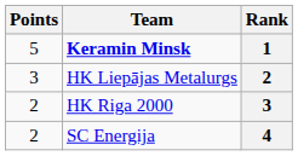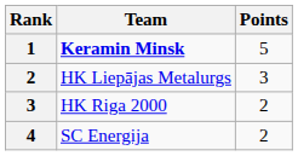 <table class="wikitable" style="text-align: center;">
 <tr>
+<th>Rank</th>
+<th>Team</th>
 <th>Points</th>
-<th>Team</th>
-<th>Rank</th>
 </tr>
 <tr>
+<th>1</th>
+<td style="text-align: left;"> <strong><a href='#'>Keramin Minsk</a></strong></td>
 <td>5</td>
-<td style="text-align: left;"> <strong><a href='#'>Keramin Minsk</a></strong></td>
-<th>1</th>
 </tr>
 <tr>
+<th>2</th>
+<td style="text-align: left;"> <a href='#'>HK Liepājas Metalurgs</a></td>
 <td>3</td>
-<td style="text-align: left;"> <a href='#'>HK Liepājas Metalurgs</a></td>
-<th>2</th>
 </tr>
 <tr>
+<th>3</th>
+<td style="text-align: left;"> <a href='#'>HK Riga 2000</a></td>
 <td>2</td>
-<td style="text-align: left;"> <a href='#'>HK Riga 2000</a></td>
-<th>3</th>
 </tr>
 <tr>
+<th>4</th>
+<td style="text-align: left;"> <a href='#'>SC Energija</a></td>
 <td>2</td>
-<td style="text-align: left;"> <a href='#'>SC Energija</a></td>
-<th>4</th>
 </tr>
 </table>
